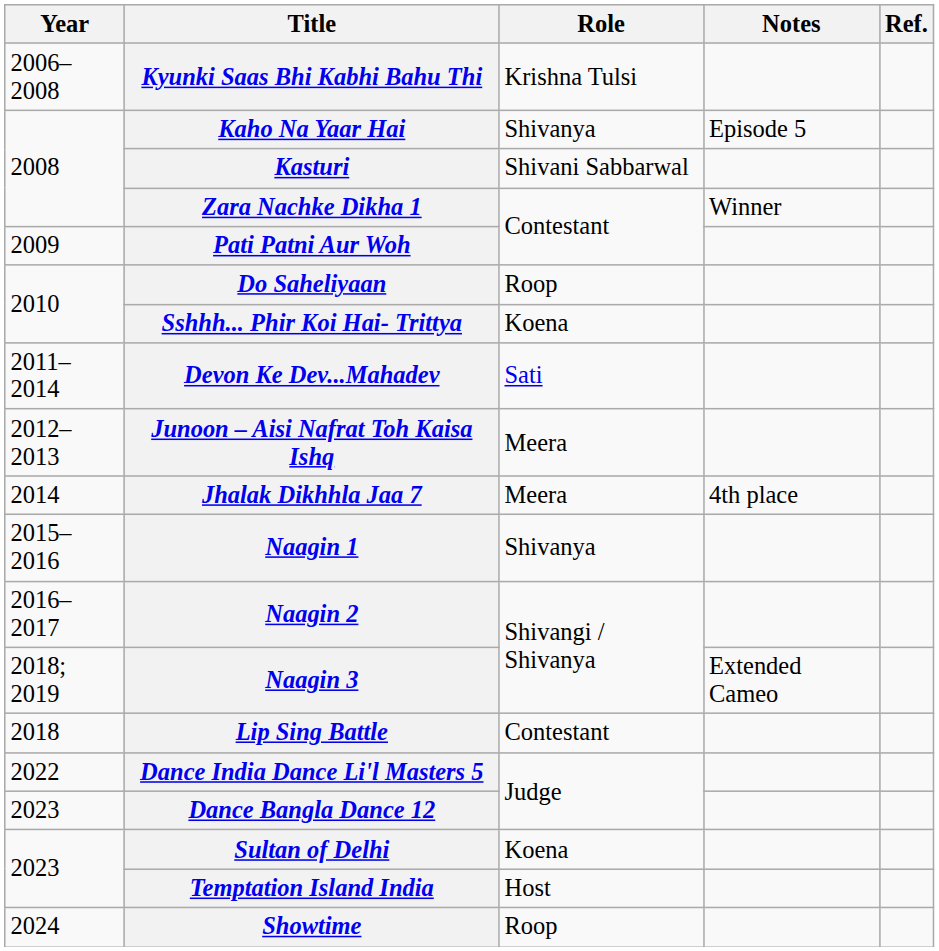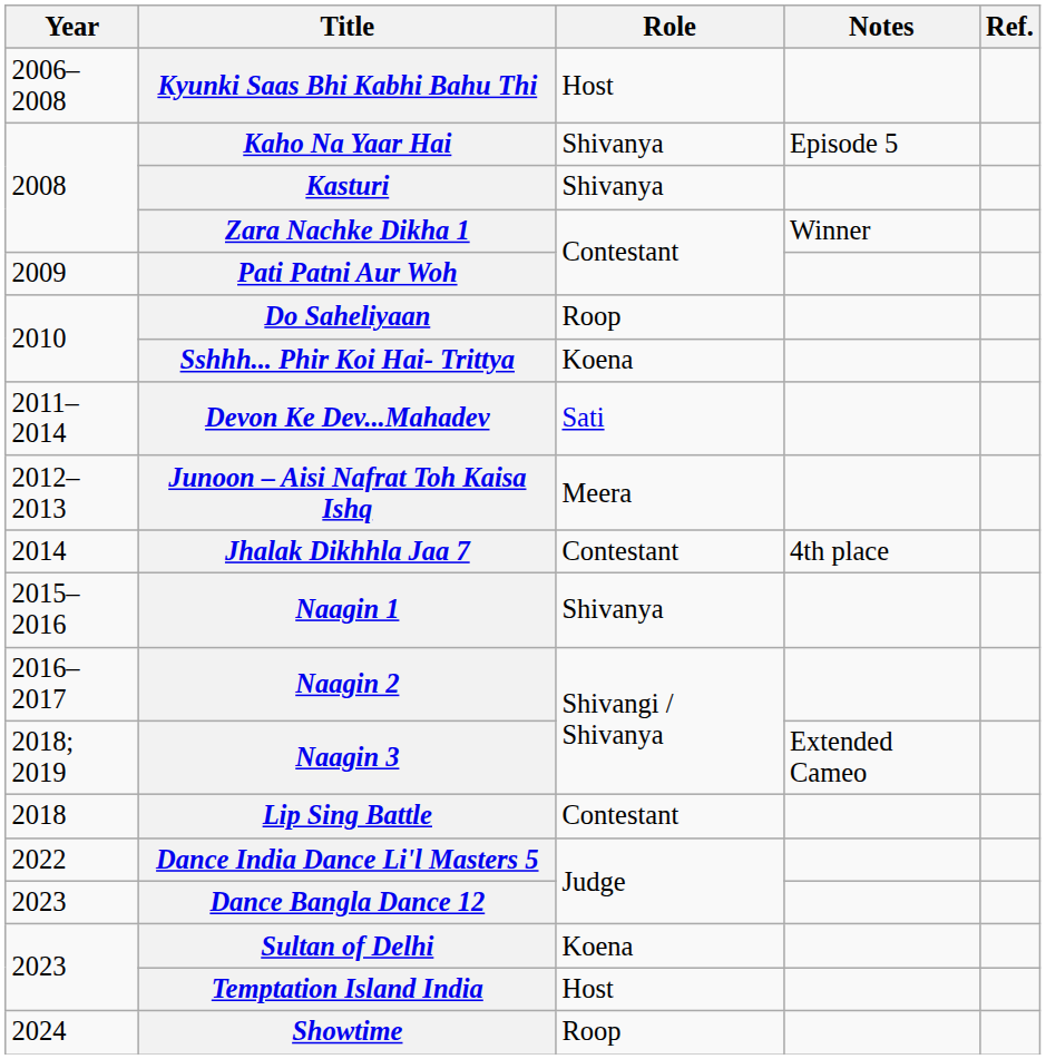 <table class="wikitable plainrowheaders sortable">
 <tr>
 <th scope="col">Year</th>
 <th scope="col">Title</th>
 <th scope="col">Role</th>
 <th scope="col" class="unsortable">Notes</th>
 <th scope="col" class="unsortable">Ref.</th>
 </tr>
 <tr>
 <td>2006–2008</td>
 <th scope="row"><em><a href='#'>Kyunki Saas Bhi Kabhi Bahu Thi</a></em></th>
-<td>Krishna Tulsi</td>
+<td>Host</td>
 <td></td>
 <td></td>
 </tr>
 <tr>
 <td rowspan="3">2008</td>
 <th scope="row"><em><a href='#'>Kaho Na Yaar Hai</a></em></th>
 <td>Shivanya</td>
 <td>Episode 5</td>
 <td></td>
 </tr>
 <tr>
 <th scope="row"><em><a href='#'>Kasturi</a></em></th>
-<td>Shivani Sabbarwal</td>
+<td>Shivanya</td>
 <td></td>
 <td></td>
 </tr>
 <tr>
 <th scope="row"><em><a href='#'>Zara Nachke Dikha 1</a></em></th>
 <td rowspan="2">Contestant</td>
 <td>Winner</td>
 <td></td>
 </tr>
 <tr>
 <td>2009</td>
 <th scope="row"><em><a href='#'>Pati Patni Aur Woh</a></em></th>
 <td></td>
 <td></td>
 </tr>
 <tr>
 <td rowspan="2">2010</td>
 <th scope="row"><em><a href='#'>Do Saheliyaan</a></em></th>
 <td>Roop</td>
 <td></td>
 <td></td>
 </tr>
 <tr>
 <th scope="row"><em><a href='#'>Sshhh... Phir Koi Hai- Trittya</a></em></th>
 <td>Koena</td>
 <td></td>
 <td></td>
 </tr>
 <tr>
 <td>2011–2014</td>
 <th scope="row"><em><a href='#'>Devon Ke Dev...Mahadev</a></em></th>
 <td><a href='#'>Sati</a></td>
 <td></td>
 <td></td>
 </tr>
 <tr>
 <td>2012–2013</td>
 <th scope="row"><em><a href='#'>Junoon – Aisi Nafrat Toh Kaisa Ishq</a></em></th>
 <td>Meera</td>
 <td></td>
 <td></td>
 </tr>
 <tr>
 <td>2014</td>
 <th scope="row"><em><a href='#'>Jhalak Dikhhla Jaa 7</a></em></th>
-<td>Meera</td>
+<td>Contestant</td>
 <td>4th place</td>
 <td></td>
 </tr>
 <tr>
 <td>2015–2016</td>
 <th scope="row"><em><a href='#'>Naagin 1</a></em></th>
 <td>Shivanya</td>
 <td></td>
 <td></td>
 </tr>
 <tr>
 <td>2016–2017</td>
 <th scope="row"><em><a href='#'>Naagin 2</a></em></th>
 <td rowspan="2">Shivangi / Shivanya</td>
 <td></td>
 <td></td>
 </tr>
 <tr>
 <td>2018; 2019</td>
 <th scope="row"><a href='#'><em>Naagin 3</em></a></th>
 <td>Extended Cameo</td>
 <td></td>
 </tr>
 <tr>
 <td>2018</td>
 <th scope="row"><em><a href='#'>Lip Sing Battle</a></em></th>
 <td>Contestant</td>
 <td></td>
 <td></td>
 </tr>
 <tr>
 <td>2022</td>
 <th scope="row"><em><a href='#'>Dance India Dance Li'l Masters 5</a></em></th>
 <td rowspan="2">Judge</td>
 <td></td>
 <td></td>
 </tr>
 <tr>
 <td>2023</td>
 <th scope="row"><em><a href='#'>Dance Bangla Dance 12</a></em></th>
 <td></td>
 <td></td>
 </tr>
 <tr>
 <td rowspan="2">2023</td>
 <th scope="row"><em><a href='#'>Sultan of Delhi</a></em></th>
 <td>Koena</td>
 <td></td>
 <td></td>
 </tr>
 <tr>
 <th scope="row"><em><a href='#'>Temptation Island India</a></em></th>
 <td>Host</td>
 <td></td>
 <td></td>
 </tr>
 <tr>
 <td>2024</td>
 <th scope="row"><em><a href='#'>Showtime</a></em></th>
 <td>Roop</td>
 <td></td>
 <td></td>
 </tr>
 </table>
